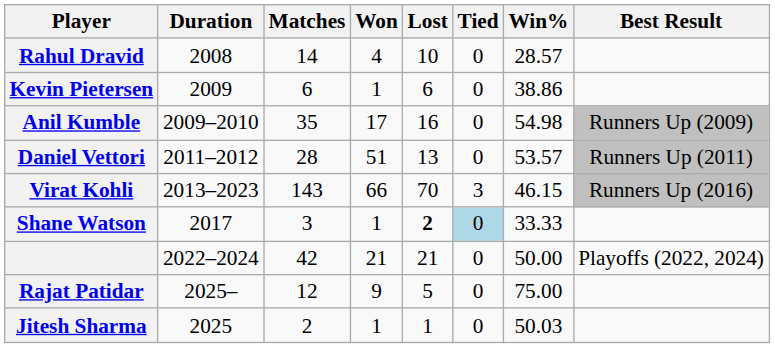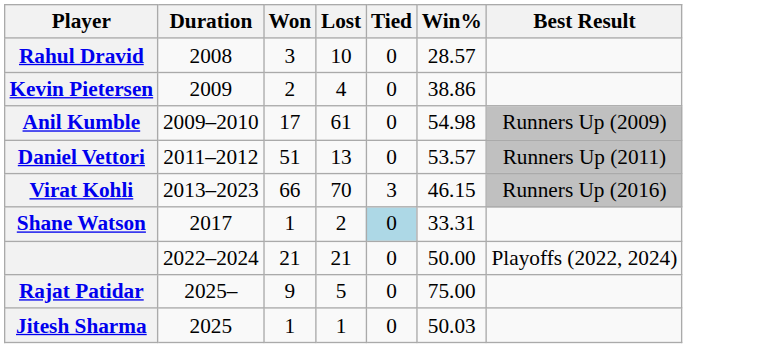 <table class="wikitable sortable" style="text-align:center;">
 <tr>
 <th>Player</th>
 <th>Duration</th>
-<th>Matches</th>
 <th>Won</th>
 <th>Lost</th>
 <th>Tied</th>
 <th>Win%</th>
 <th>Best Result</th>
 </tr>
 <tr>
 <th> <a href='#'>Rahul Dravid</a></th>
 <td>2008</td>
-<td>14</td>
-<td>4</td>
+<td>3</td>
 <td>10</td>
 <td>0</td>
 <td>28.57</td>
 <td></td>
 </tr>
 <tr>
 <th> <a href='#'>Kevin Pietersen</a> </th>
 <td>2009</td>
-<td>6</td>
-<td>1</td>
-<td>6</td>
+<td>2</td>
+<td>4</td>
 <td>0</td>
 <td>38.86</td>
 <td></td>
 </tr>
 <tr>
 <th> <a href='#'>Anil Kumble</a></th>
 <td>2009–2010</td>
-<td>35</td>
 <td>17</td>
-<td>16</td>
+<td>61</td>
 <td>0</td>
 <td>54.98</td>
 <td bgcolor=silver>Runners Up (2009)</td>
 </tr>
 <tr>
 <th> <a href='#'>Daniel Vettori</a></th>
 <td>2011–2012</td>
-<td>28</td>
 <td>51</td>
 <td>13</td>
 <td>0</td>
 <td>53.57</td>
 <td bgcolor=silver>Runners Up (2011)</td>
 </tr>
 <tr>
 <th> <a href='#'>Virat Kohli</a></th>
 <td>2013–2023</td>
-<td>143</td>
 <td>66</td>
 <td>70</td>
 <td>3</td>
 <td>46.15</td>
 <td bgcolor=silver>Runners Up (2016)</td>
 </tr>
 <tr>
 <th> <a href='#'>Shane Watson</a> </th>
 <td>2017</td>
-<td>3</td>
 <td>1</td>
-<td><strong>2</strong></td>
+<td>2</td>
 <td style="background: lightblue;">0</td>
-<td>33.33</td>
+<td>33.31</td>
 <td></td>
 </tr>
 <tr>
 <th> </th>
 <td>2022–2024</td>
-<td>42</td>
 <td>21</td>
 <td>21</td>
 <td>0</td>
 <td>50.00</td>
 <td>Playoffs (2022, 2024)</td>
 </tr>
 <tr>
 <th> <a href='#'>Rajat Patidar</a></th>
 <td>2025–</td>
-<td>12</td>
 <td>9</td>
 <td>5</td>
 <td>0</td>
 <td>75.00</td>
 <td></td>
 </tr>
 <tr>
 <th> <a href='#'>Jitesh Sharma</a> </th>
 <td>2025</td>
-<td>2</td>
 <td>1</td>
 <td>1</td>
 <td>0</td>
 <td>50.03</td>
 <td></td>
 </tr>
 </table>
